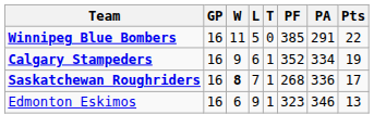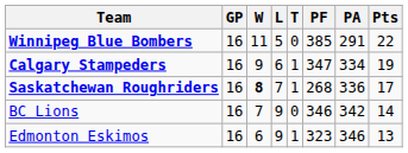 <table class="wikitable">
 <tr>
 <th>Team</th>
 <th>GP</th>
 <th>W</th>
 <th>L</th>
 <th>T</th>
 <th>PF</th>
 <th>PA</th>
 <th>Pts</th>
 </tr>
 <tr align="center">
 <td align="left"><strong><a href='#'>Winnipeg Blue Bombers</a></strong></td>
 <td>16</td>
 <td>11</td>
 <td>5</td>
 <td>0</td>
 <td>385</td>
 <td>291</td>
 <td>22</td>
 </tr>
 <tr align="center">
 <td align="left"><strong><a href='#'>Calgary Stampeders</a></strong></td>
 <td>16</td>
 <td>9</td>
 <td>6</td>
 <td>1</td>
-<td>352</td>
+<td>347</td>
 <td>334</td>
 <td>19</td>
 </tr>
 <tr align="center">
 <td align="left"><strong><a href='#'>Saskatchewan Roughriders</a></strong></td>
 <td>16</td>
 <td><strong>8</strong></td>
 <td>7</td>
 <td>1</td>
 <td>268</td>
 <td>336</td>
 <td>17</td>
 </tr>
 <tr align="center">
+<td align="left"><a href='#'>BC Lions</a></td>
+<td>16</td>
+<td>7</td>
+<td>9</td>
+<td>0</td>
+<td>346</td>
+<td>342</td>
+<td>14</td>
+</tr>
+<tr align="center">
 <td align="left"><a href='#'>Edmonton Eskimos</a></td>
 <td>16</td>
 <td>6</td>
 <td>9</td>
 <td>1</td>
 <td>323</td>
 <td>346</td>
 <td>13</td>
 </tr>
 </table>
